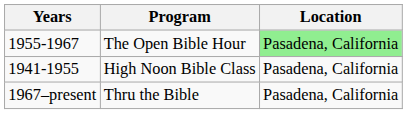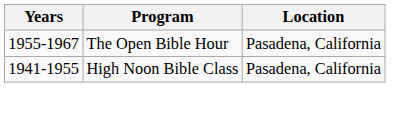 <table class="wikitable">
 <tr>
 <th>Years</th>
 <th>Program</th>
 <th>Location</th>
 </tr>
 <tr>
 <td>1955-1967</td>
 <td>The Open Bible Hour</td>
-<td style="background: lightgreen;">Pasadena, California</td>
+<td>Pasadena, California</td>
 </tr>
 <tr>
 <td>1941-1955</td>
 <td>High Noon Bible Class</td>
 <td>Pasadena, California</td>
 </tr>
-<tr>
-<td>1967–present</td>
-<td>Thru the Bible</td>
-<td>Pasadena, California</td>
-</tr>
 </table>
